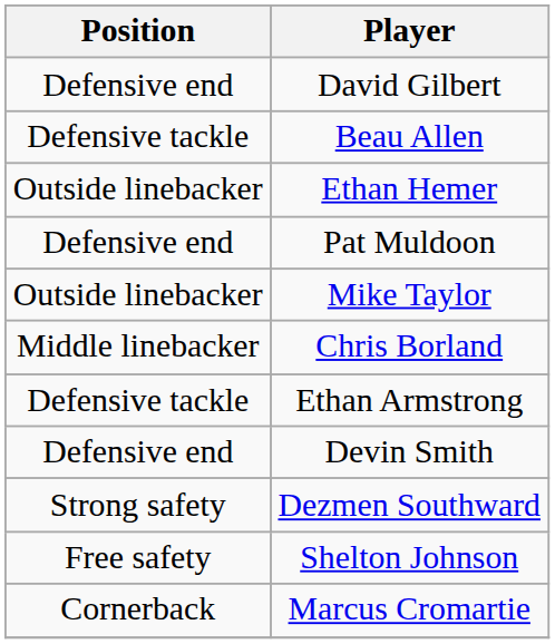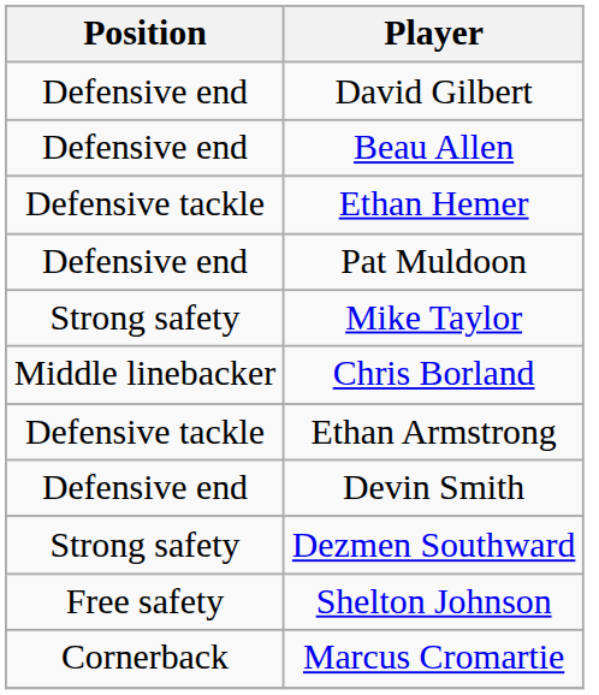 <table class="wikitable" style="text-align: center;">
 <tr>
 <th>Position</th>
 <th>Player</th>
 </tr>
 <tr>
 <td>Defensive end</td>
 <td>David Gilbert</td>
 </tr>
 <tr>
-<td>Defensive tackle</td>
+<td>Defensive end</td>
 <td><a href='#'>Beau Allen</a></td>
 </tr>
 <tr>
-<td>Outside linebacker</td>
+<td>Defensive tackle</td>
 <td><a href='#'>Ethan Hemer</a></td>
 </tr>
 <tr>
 <td>Defensive end</td>
 <td>Pat Muldoon</td>
 </tr>
 <tr>
-<td>Outside linebacker</td>
+<td>Strong safety</td>
 <td><a href='#'>Mike Taylor</a></td>
 </tr>
 <tr>
 <td>Middle linebacker</td>
 <td><a href='#'>Chris Borland</a></td>
 </tr>
 <tr>
 <td>Defensive tackle</td>
 <td>Ethan Armstrong</td>
 </tr>
 <tr>
 <td>Defensive end</td>
 <td>Devin Smith</td>
 </tr>
 <tr>
 <td>Strong safety</td>
 <td><a href='#'>Dezmen Southward</a></td>
 </tr>
 <tr>
 <td>Free safety</td>
 <td><a href='#'>Shelton Johnson</a></td>
 </tr>
 <tr>
 <td>Cornerback</td>
 <td><a href='#'>Marcus Cromartie</a></td>
 </tr>
 <tr>
 </tr>
 </table>
